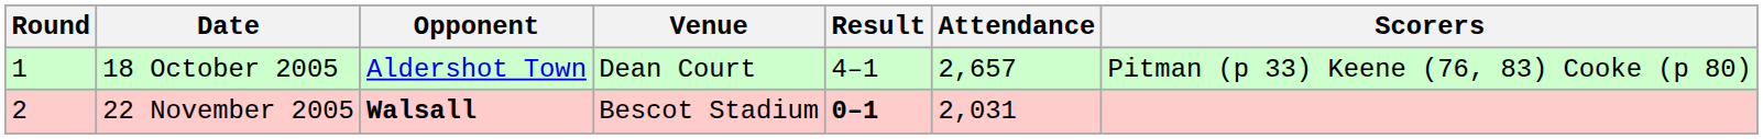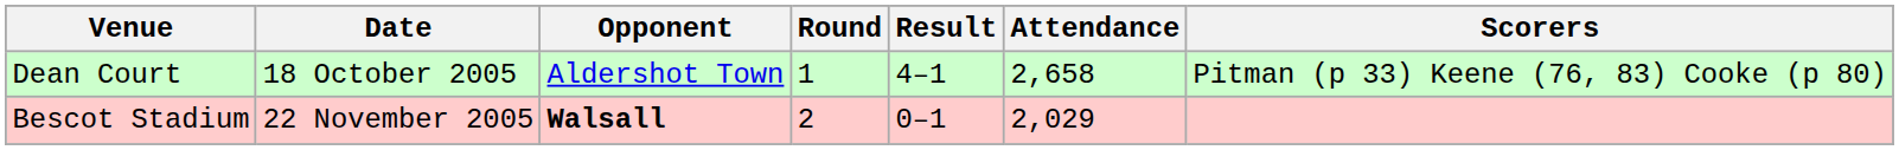 <table class="wikitable">
 <tr>
-<th>Round</th>
+<th>Venue</th>
 <th>Date</th>
 <th>Opponent</th>
-<th>Venue</th>
+<th>Round</th>
 <th>Result</th>
 <th>Attendance</th>
 <th>Scorers</th>
 </tr>
 <tr bgcolor="#CCFFCC">
-<td>1</td>
+<td>Dean Court</td>
 <td>18 October 2005</td>
 <td><a href='#'>Aldershot Town</a></td>
-<td>Dean Court</td>
+<td>1</td>
 <td>4–1</td>
-<td>2,657</td>
+<td>2,658</td>
 <td>Pitman (p 33) Keene (76, 83) Cooke (p 80)</td>
 </tr>
 <tr bgcolor="#FFCCCC">
-<td>2</td>
+<td>Bescot Stadium</td>
 <td>22 November 2005</td>
 <td><strong>Walsall</strong></td>
-<td>Bescot Stadium</td>
-<td><strong>0–1</strong></td>
-<td>2,031</td>
+<td>2</td>
+<td>0–1</td>
+<td>2,029</td>
 <td></td>
 </tr>
 </table>
